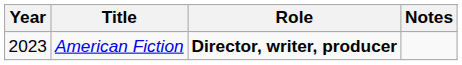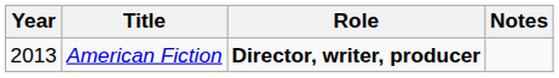 <table class="wikitable">
 <tr>
 <th>Year</th>
 <th>Title</th>
 <th>Role</th>
 <th>Notes</th>
 </tr>
 <tr>
-<td>2023</td>
+<td>2013</td>
 <td><em><a href='#'>American Fiction</a></em></td>
 <td><strong>Director, writer, producer</strong></td>
 <td></td>
 </tr>
 </table>
